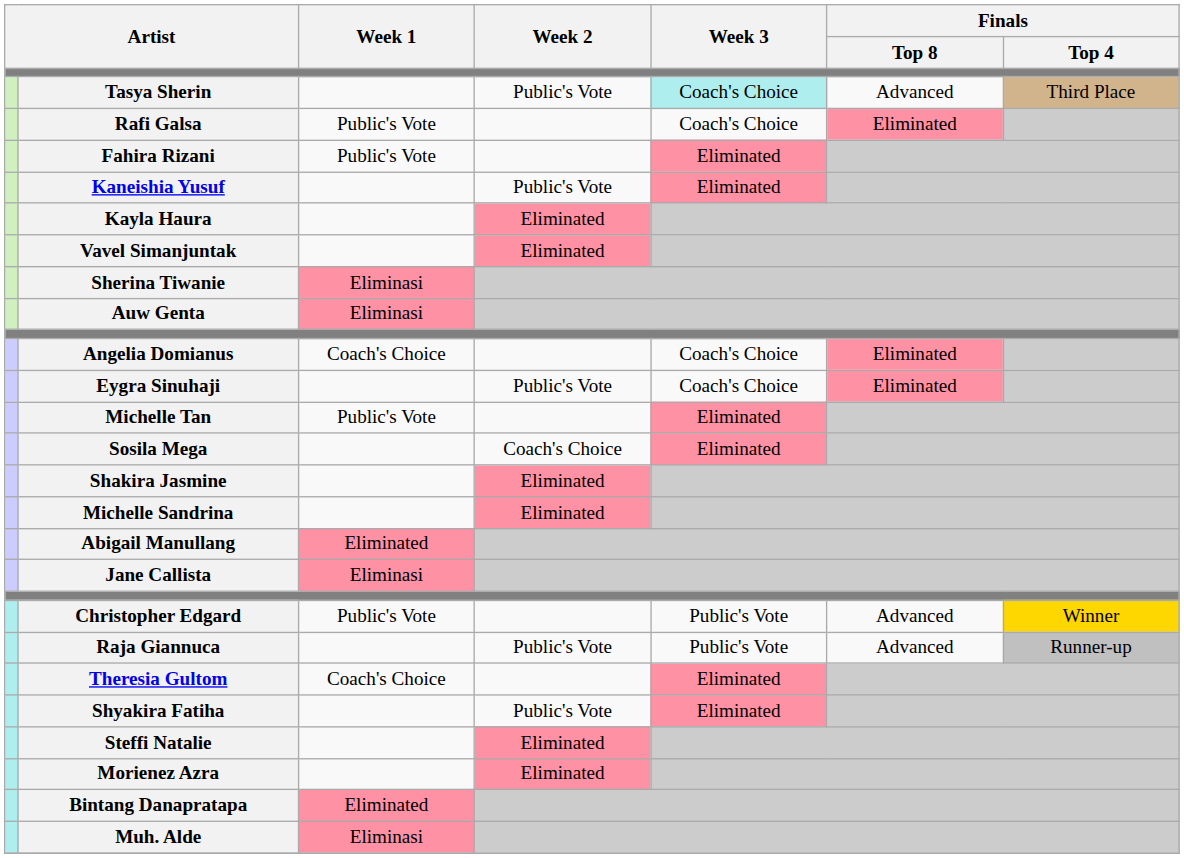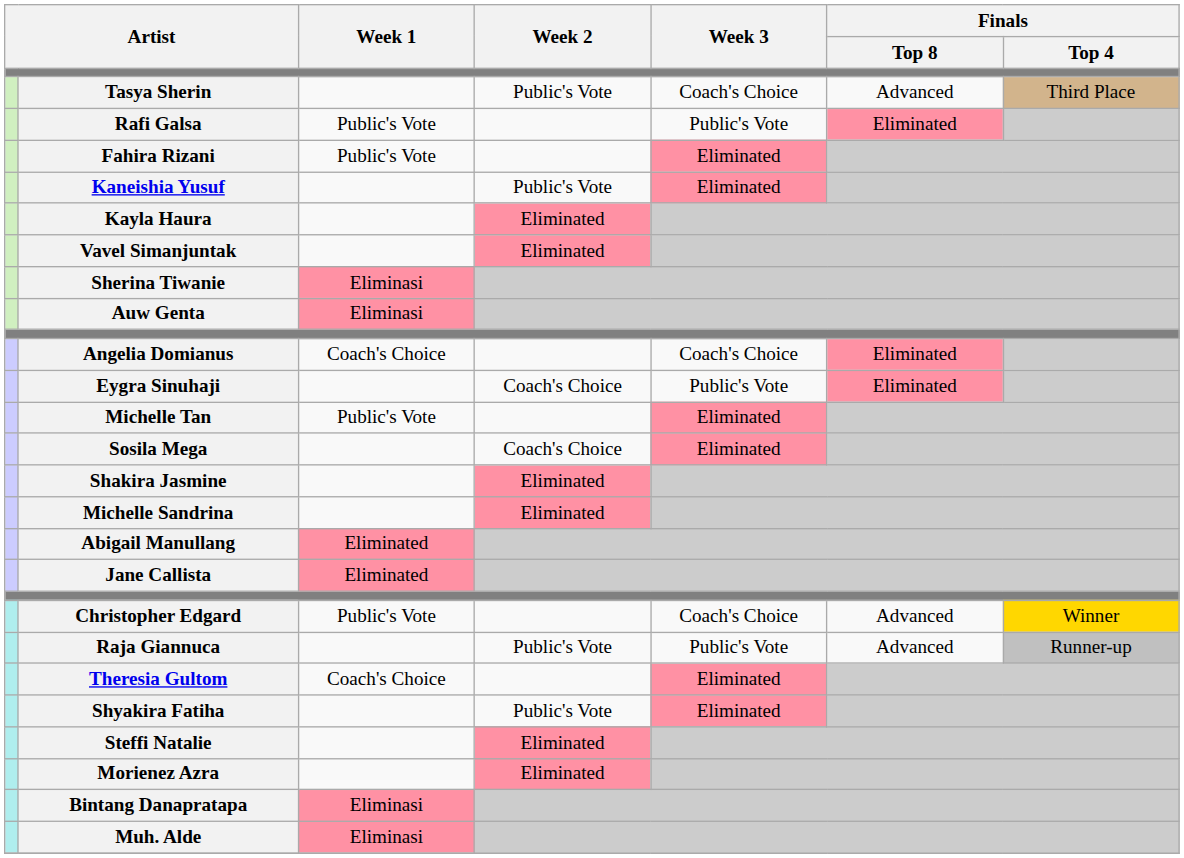 <table class="wikitable"  style="font-size:90%; text-align:center; width:100%;">
 <tr>
 <th colspan="2" rowspan="2">Artist</th>
 <th rowspan="2" style="width:15%;">Week 1 </th>
 <th rowspan="2" style="width:15%;">Week 2 </th>
 <th rowspan="2" style="width:15%;">Week 3 </th>
 <th colspan="2" style="width:15%;">Finals </th>
 </tr>
 <tr>
 <th style="width:15%;">Top 8</th>
 <th style="width:15%;">Top 4</th>
 </tr>
 <tr>
 <th colspan="7" style="background:gray;"></th>
 </tr>
 <tr>
 <th style="background:#d0f0c0;"></th>
 <th>Tasya Sherin</th>
 <td></td>
 <td>Public's Vote</td>
-<td style="background: paleturquoise;">Coach's Choice</td>
+<td>Coach's Choice</td>
 <td>Advanced</td>
 <td style="background:tan;">Third Place</td>
 </tr>
 <tr>
 <th style="background:#d0f0c0;"></th>
 <th>Rafi Galsa</th>
 <td>Public's Vote</td>
 <td></td>
-<td>Coach's Choice</td>
+<td>Public's Vote</td>
 <td style="background:#FF91A4;">Eliminated</td>
 <td colspan="6" style="background:#ccc;"></td>
 </tr>
 <tr>
 <th style="background:#d0f0c0;"></th>
 <th>Fahira Rizani</th>
 <td>Public's Vote</td>
 <td></td>
 <td style="background:#FF91A4;">Eliminated</td>
 <td colspan="6" style="background:#ccc;"></td>
 </tr>
 <tr>
 <th style="background:#d0f0c0;"></th>
 <th><a href='#'>Kaneishia Yusuf</a></th>
 <td></td>
 <td>Public's Vote</td>
 <td style="background:#FF91A4;">Eliminated</td>
 <td colspan="6" style="background:#ccc;"></td>
 </tr>
 <tr>
 <th style="background:#d0f0c0;"></th>
 <th>Kayla Haura</th>
 <td></td>
 <td style="background:#FF91A4;">Eliminated</td>
 <td colspan="6" style="background:#ccc;"></td>
 </tr>
 <tr>
 <th style="background:#d0f0c0;"></th>
 <th>Vavel Simanjuntak</th>
 <td></td>
 <td style="background:#FF91A4;">Eliminated</td>
 <td colspan="6" style="background:#ccc;"></td>
 </tr>
 <tr>
 <th style="background:#d0f0c0;"></th>
 <th>Sherina Tiwanie</th>
 <td style="background:#FF91A4;">Eliminasi</td>
 <td colspan="6" style="background:#ccc;"></td>
 </tr>
 <tr>
 <th style="background:#d0f0c0;"></th>
 <th>Auw Genta</th>
 <td style="background:#FF91A4;">Eliminasi</td>
 <td colspan="6" style="background:#ccc;"></td>
 </tr>
 <tr>
 <th colspan="8" style="background:gray;"></th>
 </tr>
 <tr>
 <th style="background:#ccf"></th>
 <th>Angelia Domianus</th>
 <td>Coach's Choice</td>
 <td></td>
 <td>Coach's Choice</td>
 <td style="background:#FF91A4;">Eliminated</td>
 <td colspan="6" style="background:#ccc;"></td>
 </tr>
 <tr>
 <th style="background:#ccf"></th>
 <th>Eygra Sinuhaji</th>
 <td></td>
+<td>Coach's Choice</td>
 <td>Public's Vote</td>
-<td>Coach's Choice</td>
 <td style="background:#FF91A4;">Eliminated</td>
 <td colspan="6" style="background:#ccc;"></td>
 </tr>
 <tr>
 <th style="background:#ccf"></th>
 <th>Michelle Tan</th>
 <td>Public's Vote</td>
 <td></td>
 <td style="background:#FF91A4;">Eliminated</td>
 <td colspan="6" style="background:#ccc;"></td>
 </tr>
 <tr>
 <th style="background:#ccf"></th>
 <th>Sosila Mega</th>
 <td></td>
 <td>Coach's Choice</td>
 <td style="background:#FF91A4;">Eliminated</td>
 <td colspan="6" style="background:#ccc;"></td>
 </tr>
 <tr>
 <th style="background:#ccf"></th>
 <th>Shakira Jasmine</th>
 <td></td>
 <td style="background:#FF91A4;">Eliminated</td>
 <td colspan="6" style="background:#ccc;"></td>
 </tr>
 <tr>
 <th style="background:#ccf"></th>
 <th>Michelle Sandrina</th>
 <td></td>
 <td style="background:#FF91A4;">Eliminated</td>
 <td colspan="6" style="background:#ccc;"></td>
 </tr>
 <tr>
 <th style="background:#ccf"></th>
 <th>Abigail Manullang</th>
 <td style="background:#FF91A4;">Eliminated</td>
 <td colspan="6" style="background:#ccc;"></td>
 </tr>
 <tr>
 <th style="background:#ccf"></th>
 <th>Jane Callista</th>
-<td style="background:#FF91A4;">Eliminasi</td>
+<td style="background:#FF91A4;">Eliminated</td>
 <td colspan="6" style="background:#ccc;"></td>
 </tr>
 <tr>
 <th colspan="8" style="background:gray;"></th>
 </tr>
 <tr>
 <th style="background:#afeeee"></th>
 <th>Christopher Edgard</th>
 <td>Public's Vote</td>
 <td></td>
-<td>Public's Vote</td>
+<td>Coach's Choice</td>
 <td>Advanced</td>
 <td style="background:gold;">Winner</td>
 </tr>
 <tr>
 <th style="background:#afeeee"></th>
 <th>Raja Giannuca</th>
 <td></td>
 <td>Public's Vote</td>
 <td>Public's Vote</td>
 <td>Advanced</td>
 <td style="background:silver;">Runner-up</td>
 </tr>
 <tr>
 <th style="background:#afeeee"></th>
 <th><a href='#'>Theresia Gultom</a></th>
 <td>Coach's Choice</td>
 <td></td>
 <td style="background:#FF91A4;">Eliminated</td>
 <td colspan="6" style="background:#ccc;"></td>
 </tr>
 <tr>
 <th style="background:#afeeee"></th>
 <th>Shyakira Fatiha</th>
 <td></td>
 <td>Public's Vote</td>
 <td style="background:#FF91A4;">Eliminated</td>
 <td colspan="6" style="background:#ccc;"></td>
 </tr>
 <tr>
 <th style="background:#afeeee"></th>
 <th>Steffi Natalie</th>
 <td></td>
 <td style="background:#FF91A4;">Eliminated</td>
 <td colspan="6" style="background:#ccc;"></td>
 </tr>
 <tr>
 <th style="background:#afeeee"></th>
 <th>Morienez Azra</th>
 <td></td>
 <td style="background:#FF91A4;">Eliminated</td>
 <td colspan="6" style="background:#ccc;"></td>
 </tr>
 <tr>
 <th style="background:#afeeee"></th>
 <th>Bintang Danapratapa</th>
-<td style="background:#FF91A4;">Eliminated</td>
+<td style="background:#FF91A4;">Eliminasi</td>
 <td colspan="6" style="background:#ccc;"></td>
 </tr>
 <tr>
 <th style="background:#afeeee"></th>
 <th>Muh. Alde</th>
 <td style="background:#FF91A4;">Eliminasi</td>
 <td colspan="6" style="background:#ccc;"></td>
 </tr>
 <tr>
 </tr>
 </table>
